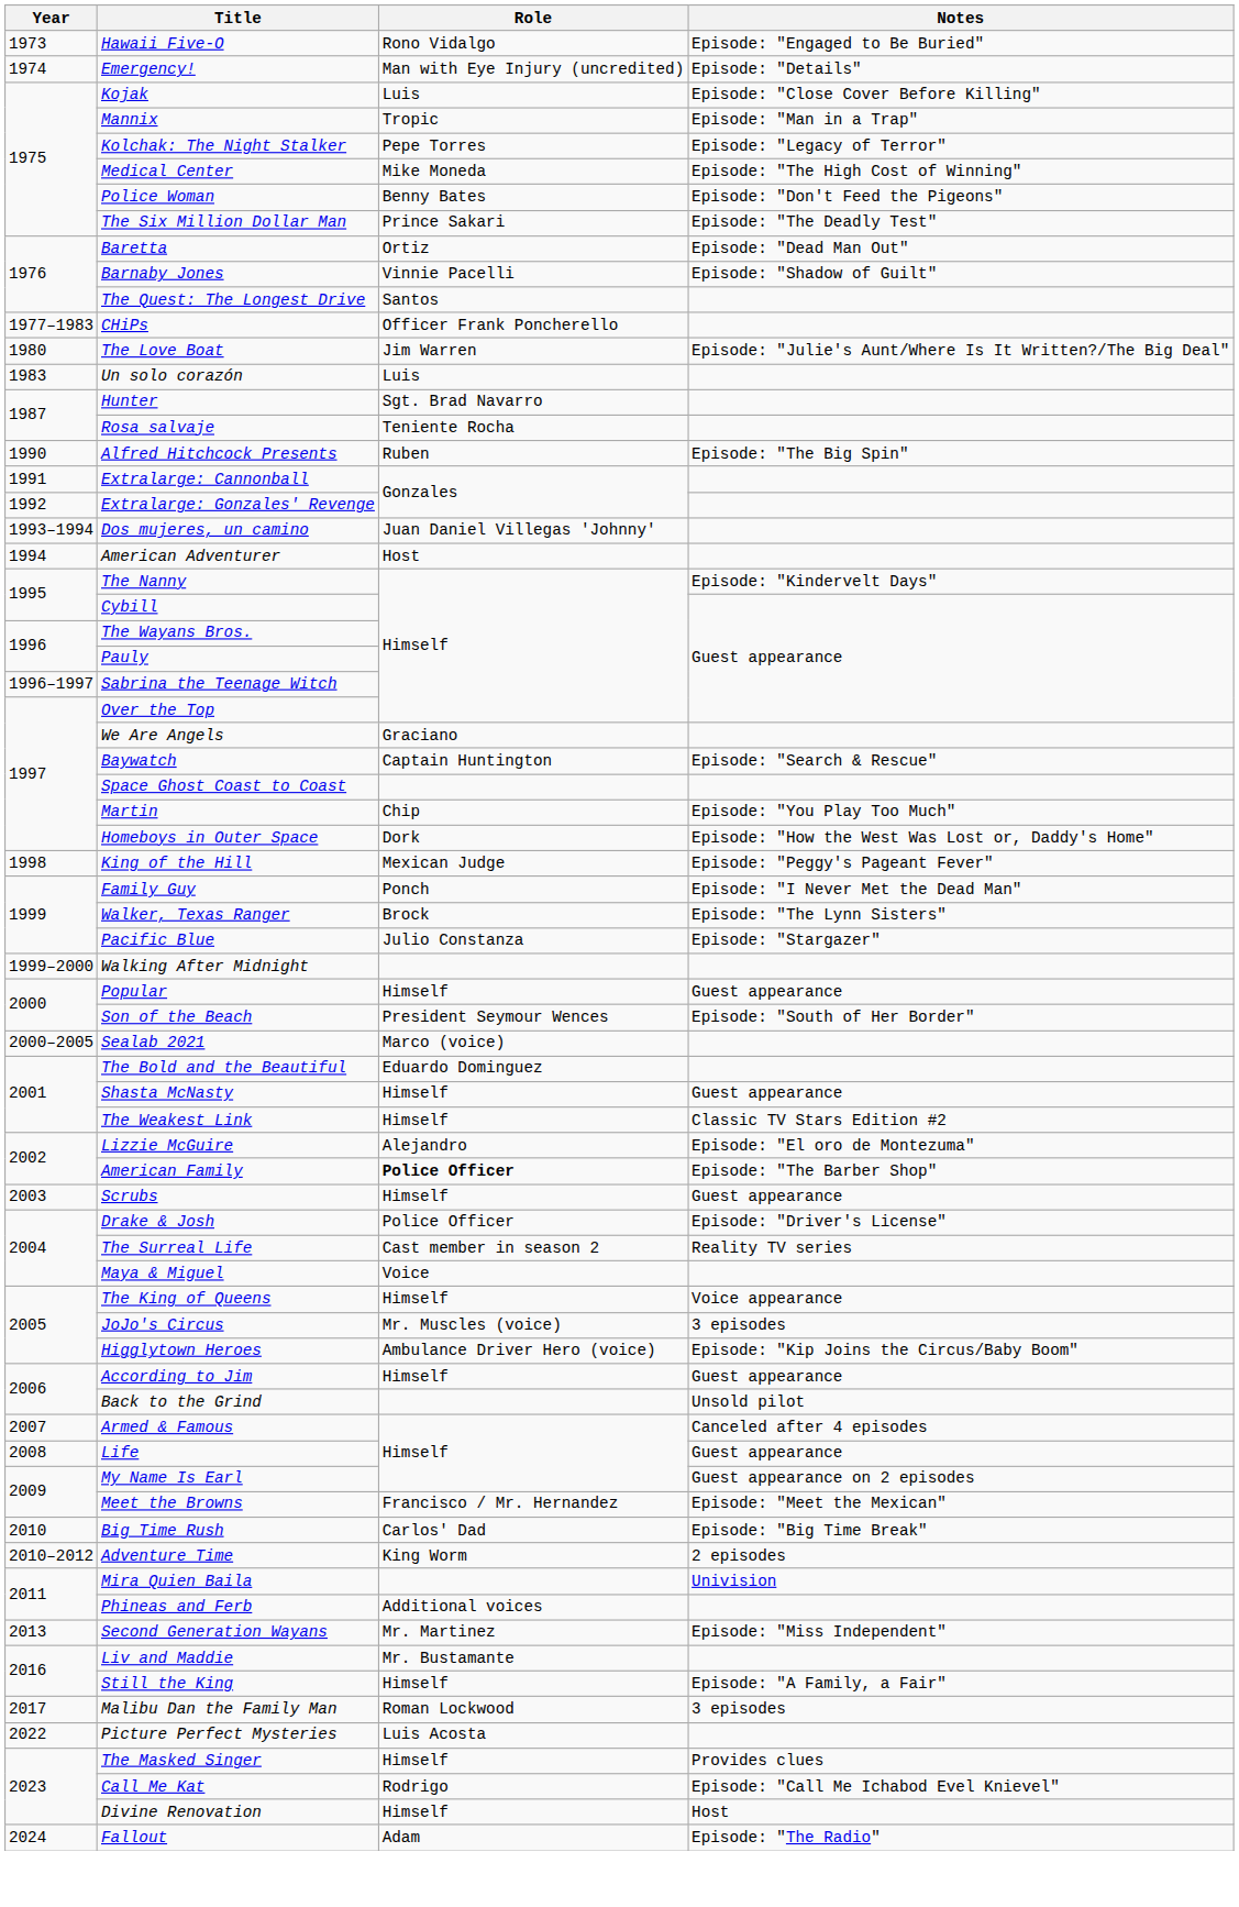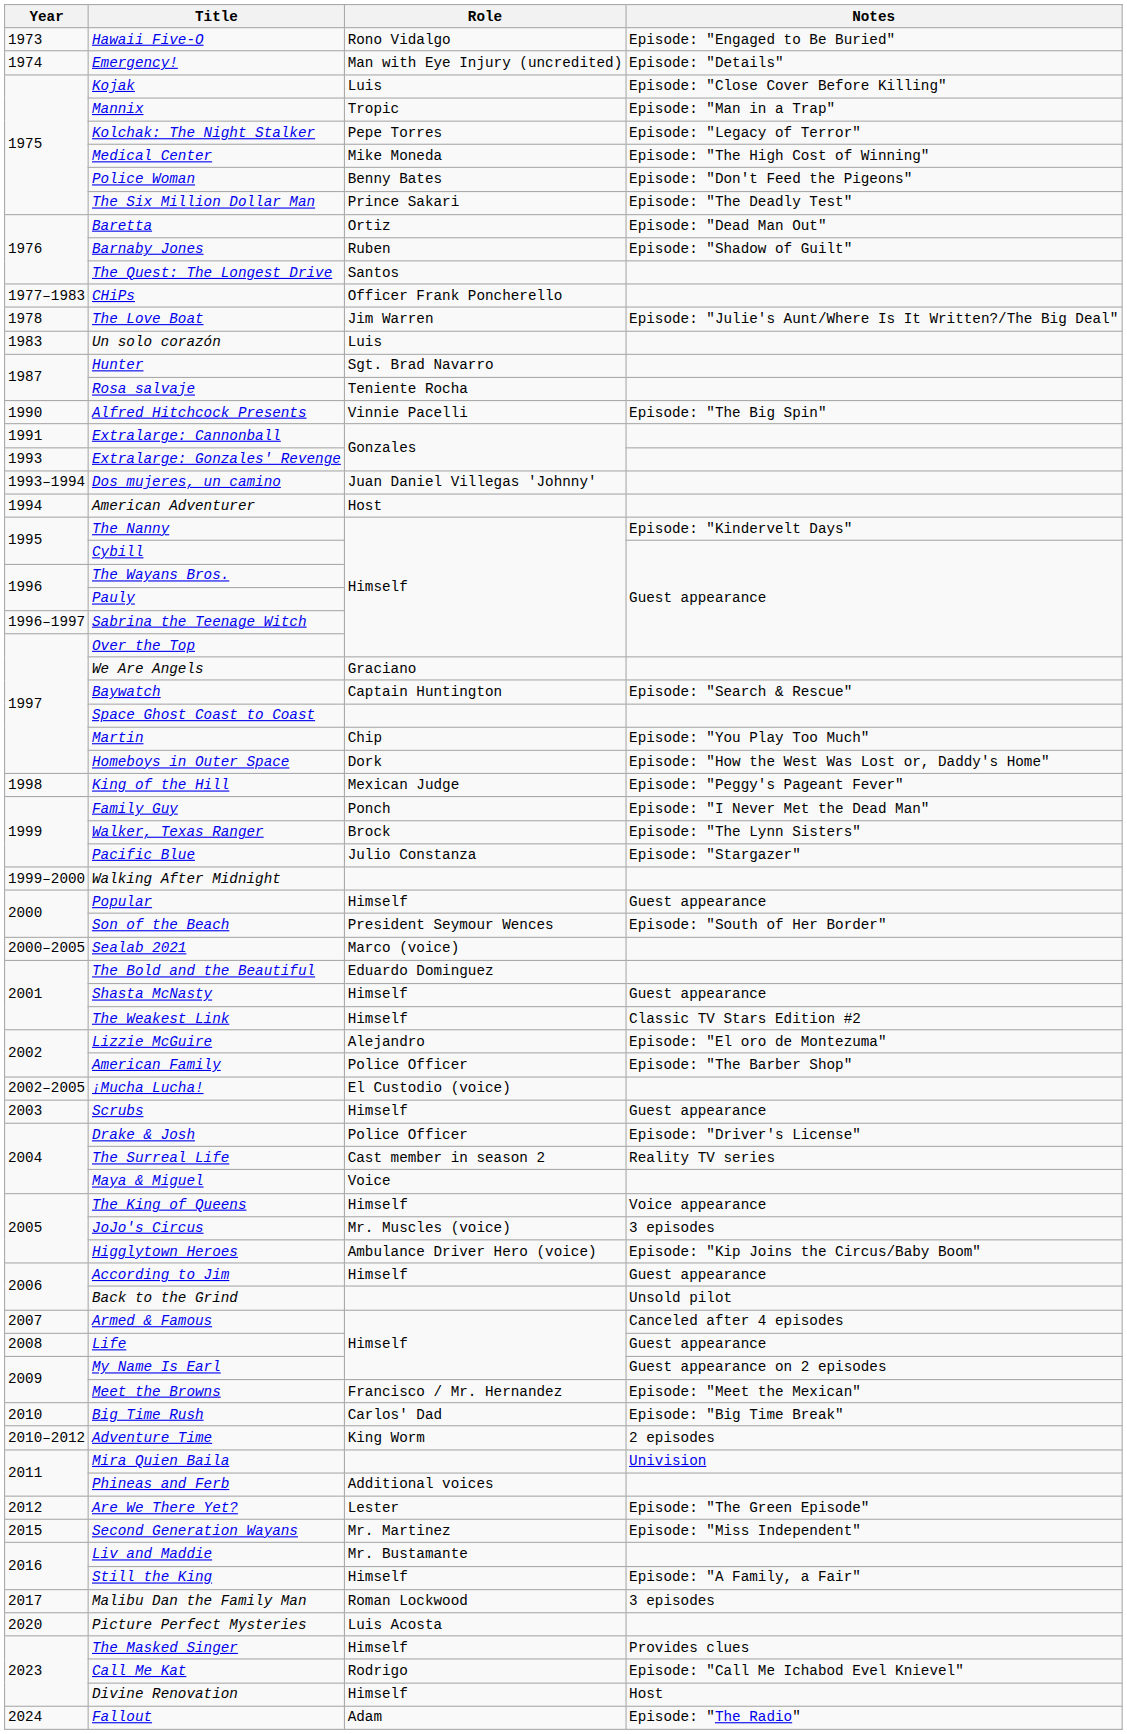 <table class="wikitable">
 <tr>
 <th>Year</th>
 <th>Title</th>
 <th>Role</th>
 <th>Notes</th>
 </tr>
 <tr>
 <td>1973</td>
 <td><em><a href='#'>Hawaii Five-O</a></em></td>
 <td>Rono Vidalgo</td>
 <td>Episode: "Engaged to Be Buried"</td>
 </tr>
 <tr>
 <td>1974</td>
 <td><em><a href='#'>Emergency!</a></em></td>
 <td>Man with Eye Injury (uncredited)</td>
 <td>Episode: "Details"</td>
 </tr>
 <tr>
 <td rowspan="6">1975</td>
 <td><em><a href='#'>Kojak</a></em></td>
 <td>Luis</td>
 <td>Episode: "Close Cover Before Killing"</td>
 </tr>
 <tr>
 <td><em><a href='#'>Mannix</a></em></td>
 <td>Tropic</td>
 <td>Episode: "Man in a Trap"</td>
 </tr>
 <tr>
 <td><em><a href='#'>Kolchak: The Night Stalker</a></em></td>
 <td>Pepe Torres</td>
 <td>Episode: "Legacy of Terror"</td>
 </tr>
 <tr>
 <td><em><a href='#'>Medical Center</a></em></td>
 <td>Mike Moneda</td>
 <td>Episode: "The High Cost of Winning"</td>
 </tr>
 <tr>
 <td><em><a href='#'>Police Woman</a></em></td>
 <td>Benny Bates</td>
 <td>Episode: "Don't Feed the Pigeons"</td>
 </tr>
 <tr>
 <td><em><a href='#'>The Six Million Dollar Man</a></em></td>
 <td>Prince Sakari</td>
 <td>Episode: "The Deadly Test"</td>
 </tr>
 <tr>
 <td rowspan="3">1976</td>
 <td><em><a href='#'>Baretta</a></em></td>
 <td>Ortiz</td>
 <td>Episode: "Dead Man Out"</td>
 </tr>
 <tr>
 <td><em><a href='#'>Barnaby Jones</a></em></td>
-<td>Vinnie Pacelli</td>
+<td>Ruben</td>
 <td>Episode: "Shadow of Guilt"</td>
 </tr>
 <tr>
 <td><em><a href='#'>The Quest: The Longest Drive</a></em></td>
 <td>Santos</td>
 <td></td>
 </tr>
 <tr>
 <td>1977–1983</td>
 <td><em><a href='#'>CHiPs</a></em></td>
 <td>Officer Frank Poncherello</td>
 <td></td>
 </tr>
 <tr>
-<td>1980</td>
+<td>1978</td>
 <td><em><a href='#'>The Love Boat</a></em></td>
 <td>Jim Warren</td>
 <td>Episode: "Julie's Aunt/Where Is It Written?/The Big Deal"</td>
 </tr>
 <tr>
 <td>1983</td>
 <td><em>Un solo corazón</em></td>
 <td>Luis</td>
 <td></td>
 </tr>
 <tr>
 <td rowspan="2">1987</td>
 <td><em><a href='#'>Hunter</a></em></td>
 <td>Sgt. Brad Navarro</td>
 <td></td>
 </tr>
 <tr>
 <td><em><a href='#'>Rosa salvaje</a></em></td>
 <td>Teniente Rocha</td>
 <td></td>
 </tr>
 <tr>
 <td>1990</td>
 <td><em><a href='#'>Alfred Hitchcock Presents</a></em></td>
-<td>Ruben</td>
+<td>Vinnie Pacelli</td>
 <td>Episode: "The Big Spin"</td>
 </tr>
 <tr>
 <td>1991</td>
 <td><em><a href='#'>Extralarge: Cannonball</a></em></td>
 <td rowspan="2">Gonzales</td>
 <td></td>
 </tr>
 <tr>
-<td>1992</td>
+<td>1993</td>
 <td><em><a href='#'>Extralarge: Gonzales' Revenge</a></em></td>
 <td></td>
 </tr>
 <tr>
 <td>1993–1994</td>
 <td><em><a href='#'>Dos mujeres, un camino</a></em></td>
 <td>Juan Daniel Villegas 'Johnny'</td>
 <td></td>
 </tr>
 <tr>
 <td>1994</td>
 <td><em>American Adventurer</em></td>
 <td>Host</td>
 <td></td>
 </tr>
 <tr>
 <td rowspan="2">1995</td>
 <td><em><a href='#'>The Nanny</a></em></td>
 <td rowspan="6">Himself</td>
 <td>Episode: "Kindervelt Days"</td>
 </tr>
 <tr>
 <td><em><a href='#'>Cybill</a></em></td>
 <td rowspan="5">Guest appearance</td>
 </tr>
 <tr>
 <td rowspan="2">1996</td>
 <td><em><a href='#'>The Wayans Bros.</a></em></td>
 </tr>
 <tr>
 <td><em><a href='#'>Pauly</a></em></td>
 </tr>
 <tr>
 <td>1996–1997</td>
 <td><em><a href='#'>Sabrina the Teenage Witch</a></em></td>
 </tr>
 <tr>
 <td rowspan="6">1997</td>
 <td><em><a href='#'>Over the Top</a></em></td>
 </tr>
 <tr>
 <td><em>We Are Angels</em></td>
 <td>Graciano</td>
 <td></td>
 </tr>
 <tr>
 <td><em><a href='#'>Baywatch</a></em></td>
 <td>Captain Huntington</td>
 <td>Episode: "Search & Rescue"</td>
 </tr>
 <tr>
 <td><em><a href='#'>Space Ghost Coast to Coast</a></em></td>
 <td></td>
 <td></td>
 </tr>
 <tr>
 <td><em><a href='#'>Martin</a></em></td>
 <td>Chip</td>
 <td>Episode: "You Play Too Much"</td>
 </tr>
 <tr>
 <td><em><a href='#'>Homeboys in Outer Space</a></em></td>
 <td>Dork</td>
 <td>Episode: "How the West Was Lost or, Daddy's Home"</td>
 </tr>
 <tr>
 <td>1998</td>
 <td><em><a href='#'>King of the Hill</a></em></td>
 <td>Mexican Judge</td>
 <td>Episode: "Peggy's Pageant Fever"</td>
 </tr>
 <tr>
 <td rowspan="3">1999</td>
 <td><em><a href='#'>Family Guy</a></em></td>
 <td>Ponch</td>
 <td>Episode: "I Never Met the Dead Man"</td>
 </tr>
 <tr>
 <td><em><a href='#'>Walker, Texas Ranger</a></em></td>
 <td>Brock</td>
 <td>Episode: "The Lynn Sisters"</td>
 </tr>
 <tr>
 <td><em><a href='#'>Pacific Blue</a></em></td>
 <td>Julio Constanza</td>
 <td>Episode: "Stargazer"</td>
 </tr>
 <tr>
 <td>1999–2000</td>
 <td><em>Walking After Midnight</em></td>
 <td></td>
 <td></td>
 </tr>
 <tr>
 <td rowspan="2">2000</td>
 <td><em><a href='#'>Popular</a></em></td>
 <td>Himself</td>
 <td>Guest appearance</td>
 </tr>
 <tr>
 <td><em><a href='#'>Son of the Beach</a></em></td>
 <td>President Seymour Wences</td>
 <td>Episode: "South of Her Border"</td>
 </tr>
 <tr>
 <td>2000–2005</td>
 <td><em><a href='#'>Sealab 2021</a></em></td>
 <td>Marco (voice)</td>
 <td></td>
 </tr>
 <tr>
 <td rowspan="3">2001</td>
 <td><em><a href='#'>The Bold and the Beautiful</a></em></td>
 <td>Eduardo Dominguez</td>
 <td></td>
 </tr>
 <tr>
 <td><em><a href='#'>Shasta McNasty</a></em></td>
 <td>Himself</td>
 <td>Guest appearance</td>
 </tr>
 <tr>
 <td><em><a href='#'>The Weakest Link</a></em></td>
 <td>Himself</td>
 <td>Classic TV Stars Edition #2</td>
 </tr>
 <tr>
 <td rowspan="2">2002</td>
 <td><em><a href='#'>Lizzie McGuire</a></em></td>
 <td>Alejandro</td>
 <td>Episode: "El oro de Montezuma"</td>
 </tr>
 <tr>
 <td><em><a href='#'>American Family</a></em></td>
-<td><strong>Police Officer</strong></td>
+<td>Police Officer</td>
 <td>Episode: "The Barber Shop"</td>
+</tr>
+<tr>
+<td>2002–2005</td>
+<td><em><a href='#'>¡Mucha Lucha!</a></em></td>
+<td>El Custodio (voice)</td>
+<td></td>
 </tr>
 <tr>
 <td>2003</td>
 <td><em><a href='#'>Scrubs</a></em></td>
 <td>Himself</td>
 <td>Guest appearance</td>
 </tr>
 <tr>
 <td rowspan="3">2004</td>
 <td><em><a href='#'>Drake & Josh</a></em></td>
 <td>Police Officer</td>
 <td>Episode: "Driver's License"</td>
 </tr>
 <tr>
 <td><em><a href='#'>The Surreal Life</a></em></td>
 <td>Cast member in season 2</td>
 <td>Reality TV series</td>
 </tr>
 <tr>
 <td><em><a href='#'>Maya & Miguel</a></em></td>
 <td>Voice</td>
 <td></td>
 </tr>
 <tr>
 <td rowspan="3">2005</td>
 <td><em><a href='#'>The King of Queens</a></em></td>
 <td>Himself</td>
 <td>Voice appearance</td>
 </tr>
 <tr>
 <td><em><a href='#'>JoJo's Circus</a></em></td>
 <td>Mr. Muscles (voice)</td>
 <td>3 episodes</td>
 </tr>
 <tr>
 <td><em><a href='#'>Higglytown Heroes</a></em></td>
 <td>Ambulance Driver Hero (voice)</td>
 <td>Episode: "Kip Joins the Circus/Baby Boom"</td>
 </tr>
 <tr>
 <td rowspan="2">2006</td>
 <td><em><a href='#'>According to Jim</a></em></td>
 <td>Himself</td>
 <td>Guest appearance</td>
 </tr>
 <tr>
 <td><em>Back to the Grind</em></td>
 <td></td>
 <td>Unsold pilot</td>
 </tr>
 <tr>
 <td>2007</td>
 <td><em><a href='#'>Armed & Famous</a></em></td>
 <td rowspan="3">Himself</td>
 <td>Canceled after 4 episodes</td>
 </tr>
 <tr>
 <td>2008</td>
 <td><em><a href='#'>Life</a></em></td>
 <td>Guest appearance</td>
 </tr>
 <tr>
 <td rowspan="2">2009</td>
 <td><em><a href='#'>My Name Is Earl</a></em></td>
 <td>Guest appearance on 2 episodes</td>
 </tr>
 <tr>
 <td><em><a href='#'>Meet the Browns</a></em></td>
 <td>Francisco / Mr. Hernandez</td>
 <td>Episode: "Meet the Mexican"</td>
 </tr>
 <tr>
 <td>2010</td>
 <td><em><a href='#'>Big Time Rush</a></em></td>
 <td>Carlos' Dad</td>
 <td>Episode: "Big Time Break"</td>
 </tr>
 <tr>
 <td>2010–2012</td>
 <td><em><a href='#'>Adventure Time</a></em></td>
 <td>King Worm</td>
 <td>2 episodes</td>
 </tr>
 <tr>
 <td rowspan="2">2011</td>
 <td><em><a href='#'>Mira Quien Baila</a></em></td>
 <td></td>
 <td><a href='#'>Univision</a></td>
 </tr>
 <tr>
 <td><em><a href='#'>Phineas and Ferb</a></em></td>
 <td>Additional voices</td>
 <td></td>
 </tr>
 <tr>
-<td>2013</td>
+<td>2012</td>
+<td><em><a href='#'>Are We There Yet?</a></em></td>
+<td>Lester</td>
+<td>Episode: "The Green Episode"</td>
+</tr>
+<tr>
+<td>2015</td>
 <td><em><a href='#'>Second Generation Wayans</a></em></td>
 <td>Mr. Martinez</td>
 <td>Episode: "Miss Independent"</td>
 </tr>
 <tr>
 <td rowspan="2">2016</td>
 <td><em><a href='#'>Liv and Maddie</a></em></td>
 <td>Mr. Bustamante</td>
 <td></td>
 </tr>
 <tr>
 <td><em><a href='#'>Still the King</a></em></td>
 <td>Himself</td>
 <td>Episode: "A Family, a Fair"</td>
 </tr>
 <tr>
 <td>2017</td>
 <td><em>Malibu Dan the Family Man</em></td>
 <td>Roman Lockwood</td>
 <td>3 episodes</td>
 </tr>
 <tr>
-<td>2022</td>
+<td>2020</td>
 <td><em>Picture Perfect Mysteries</em></td>
 <td>Luis Acosta</td>
 <td></td>
 </tr>
 <tr>
 <td rowspan="3">2023</td>
 <td><em><a href='#'>The Masked Singer</a></em></td>
 <td>Himself</td>
 <td>Provides clues</td>
 </tr>
 <tr>
 <td><em><a href='#'>Call Me Kat</a></em></td>
 <td>Rodrigo</td>
 <td>Episode: "Call Me Ichabod Evel Knievel"</td>
 </tr>
 <tr>
 <td><em>Divine Renovation</em></td>
 <td>Himself</td>
 <td>Host</td>
 </tr>
 <tr>
 <td>2024</td>
 <td><em><a href='#'>Fallout</a></em></td>
 <td>Adam</td>
 <td>Episode: "<a href='#'>The Radio</a>"</td>
 </tr>
 </table>
